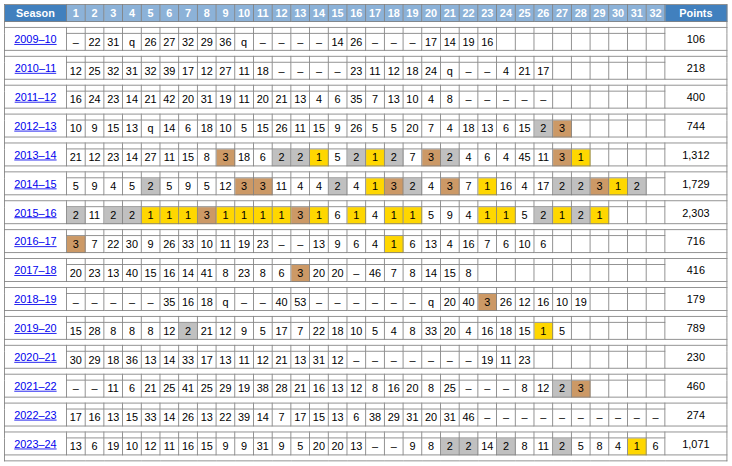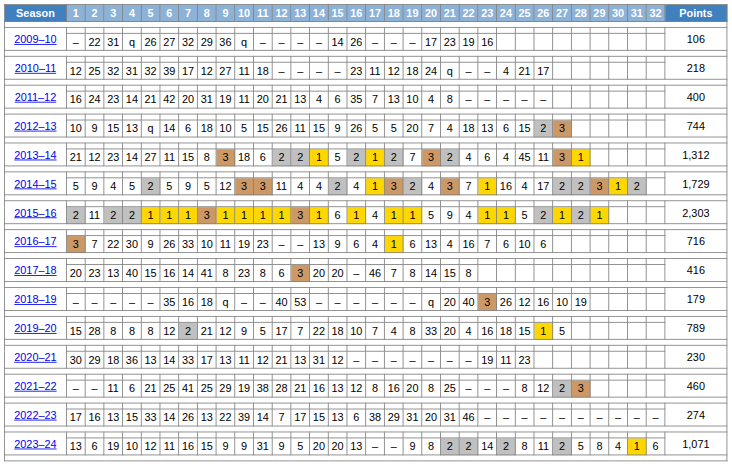 <table cellpadding="3" cellspacing="0" border="1" style="background:#fff; font-size:80%; line-height:13px; border:gray solid 1px; border-collapse:collapse;">
 <tr style="background:#ccc; text-align:center; color:white">
 <td style="background:#4180be;" width="65px"><strong>Season</strong></td>
 <td style="background:#8CB2D8;" width="15px"><strong>1</strong></td>
 <td style="background:#8CB2D8;" width="15px"><strong>2</strong></td>
 <td style="background:#8CB2D8;" width="15px"><strong>3</strong></td>
 <td style="background:#8CB2D8;" width="15px"><strong>4</strong></td>
 <td style="background:#8CB2D8;" width="15px"><strong>5</strong></td>
 <td style="background:#8CB2D8;" width="15px"><strong>6</strong></td>
 <td style="background:#8CB2D8;" width="15px"><strong>7</strong></td>
 <td style="background:#8CB2D8;" width="15px"><strong>8</strong></td>
 <td style="background:#8CB2D8;" width="15px"><strong>9</strong></td>
 <td style="background:#8CB2D8;" width="15px"><strong>10</strong></td>
 <td style="background:#8CB2D8;" width="15px"><strong>11</strong></td>
 <td style="background:#8CB2D8;" width="15px"><strong>12</strong></td>
 <td style="background:#8CB2D8;" width="15px"><strong>13</strong></td>
 <td style="background:#8CB2D8;" width="15px"><strong>14</strong></td>
 <td style="background:#8CB2D8;" width="15px"><strong>15</strong></td>
 <td style="background:#8CB2D8;" width="15px"><strong>16</strong></td>
 <td style="background:#8CB2D8;" width="15px"><strong>17</strong></td>
 <td style="background:#8CB2D8;" width="15px"><strong>18</strong></td>
 <td style="background:#8CB2D8;" width="15px"><strong>19</strong></td>
 <td style="background:#8CB2D8;" width="15px"><strong>20</strong></td>
 <td style="background:#8CB2D8;" width="15px"><strong>21</strong></td>
 <td style="background:#8CB2D8;" width="15px"><strong>22</strong></td>
 <td style="background:#8CB2D8;" width="15px"><strong>23</strong></td>
 <td style="background:#8CB2D8;" width="15px"><strong>24</strong></td>
 <td style="background:#8CB2D8;" width="15px"><strong>25</strong></td>
 <td style="background:#8CB2D8;" width="15px"><strong>26</strong></td>
 <td style="background:#8CB2D8;" width="15px"><strong>27</strong></td>
 <td style="background:#8CB2D8;" width="15px"><strong>28</strong></td>
 <td style="background:#8CB2D8;" width="15px"><strong>29</strong></td>
 <td style="background:#8CB2D8;" width="15px"><strong>30</strong></td>
 <td style="background:#8CB2D8;" width="15px"><strong>31</strong></td>
 <td style="background:#8CB2D8;" width="15px"><strong>32</strong></td>
 <td style="background:#4180be;" width="30px"><strong>Points</strong></td>
 </tr>
 <tr>
 <td colspan=34></td>
 </tr>
 <tr align=center>
 <td rowspan="2" style="width:66px;"><a href='#'>2009–10</a></td>
 <th></th>
 <th></th>
 <th></th>
 <th></th>
 <th></th>
 <th></th>
 <th></th>
 <th></th>
 <th></th>
 <th></th>
 <th></th>
 <th></th>
 <th></th>
 <th></th>
 <th></th>
 <th></th>
 <th></th>
 <th></th>
 <th></th>
 <th></th>
 <th></th>
 <th></th>
 <th></th>
 <th></th>
 <th></th>
 <th></th>
 <th></th>
 <th></th>
 <th></th>
 <th></th>
 <th></th>
 <th></th>
 <td rowspan="2" style="width:66px;">106</td>
 </tr>
 <tr align=center>
 <td>–</td>
 <td>22</td>
 <td>31</td>
 <td>q</td>
 <td>26</td>
 <td>27</td>
 <td>32</td>
 <td>29</td>
 <td>36</td>
 <td>q</td>
 <td>–</td>
 <td>–</td>
 <td>–</td>
 <td>–</td>
 <td>14</td>
 <td>26</td>
 <td>–</td>
 <td>–</td>
 <td>–</td>
 <td>17</td>
-<td>14</td>
+<td>23</td>
 <td>19</td>
 <td>16</td>
 <td></td>
 <td></td>
 <td></td>
 <td></td>
 <td></td>
 <td></td>
 <td></td>
 <td></td>
 <td></td>
 </tr>
 <tr>
 <td colspan=34></td>
 </tr>
 <tr align=center>
 <td rowspan="2" style="width:66px;"><a href='#'>2010–11</a></td>
 <th></th>
 <th></th>
 <th></th>
 <th></th>
 <th></th>
 <th></th>
 <th></th>
 <th></th>
 <th></th>
 <th></th>
 <th></th>
 <th></th>
 <th></th>
 <th></th>
 <th></th>
 <th></th>
 <th></th>
 <th></th>
 <th></th>
 <th></th>
 <th></th>
 <th></th>
 <th></th>
 <th></th>
 <th></th>
 <th></th>
 <th></th>
 <th></th>
 <th></th>
 <th></th>
 <th></th>
 <th></th>
 <td rowspan="2" style="width:66px;">218</td>
 </tr>
 <tr align=center>
 <td>12</td>
 <td>25</td>
 <td>32</td>
 <td>31</td>
 <td>32</td>
 <td>39</td>
 <td>17</td>
 <td>12</td>
 <td>27</td>
 <td>11</td>
 <td>18</td>
 <td>–</td>
 <td>–</td>
 <td>–</td>
 <td>–</td>
 <td>23</td>
 <td>11</td>
 <td>12</td>
 <td>18</td>
 <td>24</td>
 <td>q</td>
 <td>–</td>
 <td>–</td>
 <td>4</td>
 <td>21</td>
 <td>17</td>
 <td></td>
 <td></td>
 <td></td>
 <td></td>
 <td></td>
 <td></td>
 </tr>
 <tr>
 <td colspan=34></td>
 </tr>
 <tr align=center>
 <td rowspan="2" style="width:66px;"><a href='#'>2011–12</a></td>
 <th></th>
 <th></th>
 <th></th>
 <th></th>
 <th></th>
 <th></th>
 <th></th>
 <th></th>
 <th></th>
 <th></th>
 <th></th>
 <th></th>
 <th></th>
 <th></th>
 <th></th>
 <th></th>
 <th></th>
 <th></th>
 <th></th>
 <th></th>
 <th></th>
 <th></th>
 <th></th>
 <th></th>
 <th></th>
 <th></th>
 <th></th>
 <th></th>
 <th></th>
 <th></th>
 <th></th>
 <th></th>
 <td rowspan="2" style="width:66px;">400</td>
 </tr>
 <tr align=center>
 <td>16</td>
 <td>24</td>
 <td>23</td>
 <td>14</td>
 <td>21</td>
 <td>42</td>
 <td>20</td>
 <td>31</td>
 <td>19</td>
 <td>11</td>
 <td>20</td>
 <td>21</td>
 <td>13</td>
 <td>4</td>
 <td>6</td>
 <td>35</td>
 <td>7</td>
 <td>13</td>
 <td>10</td>
 <td>4</td>
 <td>8</td>
 <td>–</td>
 <td>–</td>
 <td>–</td>
 <td>–</td>
 <td>–</td>
 <td></td>
 <td></td>
 <td></td>
 <td></td>
 <td></td>
 <td></td>
 </tr>
 <tr>
 <td colspan=34></td>
 </tr>
 <tr align=center>
 <td rowspan="2" style="width:66px;"><a href='#'>2012–13</a></td>
 <th></th>
 <th></th>
 <th></th>
 <th></th>
 <th></th>
 <th></th>
 <th></th>
 <th></th>
 <th></th>
 <th></th>
 <th></th>
 <th></th>
 <th></th>
 <th></th>
 <th></th>
 <th></th>
 <th></th>
 <th></th>
 <th></th>
 <th></th>
 <th></th>
 <th></th>
 <th></th>
 <th></th>
 <th></th>
 <th></th>
 <th></th>
 <th></th>
 <th></th>
 <th></th>
 <th></th>
 <th></th>
 <td rowspan="2" style="width:66px;">744</td>
 </tr>
 <tr align=center>
 <td>10</td>
 <td>9</td>
 <td>15</td>
 <td>13</td>
 <td>q</td>
 <td>14</td>
 <td>6</td>
 <td>18</td>
 <td>10</td>
 <td>5</td>
 <td>15</td>
 <td>26</td>
 <td>11</td>
 <td>15</td>
 <td>9</td>
 <td>26</td>
 <td>5</td>
 <td>5</td>
 <td>20</td>
 <td>7</td>
 <td>4</td>
 <td>18</td>
 <td>13</td>
 <td>6</td>
 <td>15</td>
 <td style="background:silver;">2</td>
 <td style="background:#c96;">3</td>
 <td></td>
 <td></td>
 <td></td>
 <td></td>
 <td></td>
 </tr>
 <tr>
 <td colspan=34></td>
 </tr>
 <tr align=center>
 <td rowspan="2" style="width:66px;"><a href='#'>2013–14</a></td>
 <th></th>
 <th></th>
 <th></th>
 <th></th>
 <th></th>
 <th></th>
 <th></th>
 <th></th>
 <th></th>
 <th></th>
 <th></th>
 <th></th>
 <th></th>
 <th></th>
 <th></th>
 <th></th>
 <th></th>
 <th></th>
 <th></th>
 <th></th>
 <th></th>
 <th></th>
 <th></th>
 <th></th>
 <th></th>
 <th></th>
 <th></th>
 <th></th>
 <th></th>
 <th></th>
 <th></th>
 <th></th>
 <td rowspan="2" style="width:66px;">1,312</td>
 </tr>
 <tr align=center>
 <td>21</td>
 <td>12</td>
 <td>23</td>
 <td>14</td>
 <td>27</td>
 <td>11</td>
 <td>15</td>
 <td>8</td>
 <td style="background:#c96;">3</td>
 <td>18</td>
 <td>6</td>
 <td style="background:silver;">2</td>
 <td style="background:silver;">2</td>
 <td bgcolor=gold>1</td>
 <td>5</td>
 <td style="background:silver;">2</td>
 <td bgcolor=gold>1</td>
 <td style="background:silver;">2</td>
 <td>7</td>
 <td style="background:#c96;">3</td>
 <td style="background:silver;">2</td>
 <td>4</td>
 <td>6</td>
 <td>4</td>
 <td>45</td>
 <td>11</td>
 <td style="background:#c96;">3</td>
 <td bgcolor=gold>1</td>
 <td></td>
 <td></td>
 <td></td>
 <td></td>
 </tr>
 <tr>
 <td colspan=34></td>
 </tr>
 <tr align=center>
 <td rowspan="2" style="width:66px;"><a href='#'>2014–15</a></td>
 <th></th>
 <th></th>
 <th></th>
 <th></th>
 <th></th>
 <th></th>
 <th></th>
 <th></th>
 <th></th>
 <th></th>
 <th></th>
 <th></th>
 <th></th>
 <th></th>
 <th></th>
 <th></th>
 <th></th>
 <th></th>
 <th></th>
 <th></th>
 <th></th>
 <th></th>
 <th></th>
 <th></th>
 <th></th>
 <th></th>
 <th></th>
 <th></th>
 <th></th>
 <th></th>
 <th></th>
 <th></th>
 <td rowspan="2" style="width:66px;">1,729</td>
 </tr>
 <tr align=center>
 <td>5</td>
 <td>9</td>
 <td>4</td>
 <td>5</td>
 <td style="background:silver;">2</td>
 <td>5</td>
 <td>9</td>
 <td>5</td>
 <td>12</td>
 <td style="background:#c96;">3</td>
 <td style="background:#c96;">3</td>
 <td>11</td>
 <td>4</td>
 <td>4</td>
 <td style="background:silver;">2</td>
 <td>4</td>
 <td bgcolor=gold>1</td>
 <td style="background:#c96;">3</td>
 <td style="background:silver;">2</td>
 <td>4</td>
 <td style="background:#c96;">3</td>
 <td>7</td>
 <td bgcolor=gold>1</td>
 <td>16</td>
 <td>4</td>
 <td>17</td>
 <td style="background:silver;">2</td>
 <td style="background:silver;">2</td>
 <td style="background:#c96;">3</td>
 <td bgcolor=gold>1</td>
 <td style="background:silver;">2</td>
 <td></td>
 </tr>
 <tr>
 <td colspan=34></td>
 </tr>
 <tr align=center>
 <td rowspan="2" style="width:66px;"><a href='#'>2015–16</a></td>
 <th></th>
 <th></th>
 <th></th>
 <th></th>
 <th></th>
 <th></th>
 <th></th>
 <th></th>
 <th></th>
 <th></th>
 <th></th>
 <th></th>
 <th></th>
 <th></th>
 <th></th>
 <th></th>
 <th></th>
 <th></th>
 <th></th>
 <th></th>
 <th></th>
 <th></th>
 <th></th>
 <th></th>
 <th></th>
 <th></th>
 <th></th>
 <th></th>
 <th></th>
 <th></th>
 <th></th>
 <th></th>
 <td rowspan="2" style="width:66px;">2,303</td>
 </tr>
 <tr align=center>
 <td style="background:silver;">2</td>
 <td>11</td>
 <td style="background:silver;">2</td>
 <td style="background:silver;">2</td>
 <td bgcolor=gold>1</td>
 <td bgcolor=gold>1</td>
 <td bgcolor=gold>1</td>
 <td style="background:#c96;">3</td>
 <td bgcolor=gold>1</td>
 <td bgcolor=gold>1</td>
 <td bgcolor=gold>1</td>
 <td bgcolor=gold>1</td>
 <td style="background:#c96;">3</td>
 <td bgcolor=gold>1</td>
 <td>6</td>
 <td bgcolor=gold>1</td>
 <td>4</td>
 <td bgcolor=gold>1</td>
 <td bgcolor=gold>1</td>
 <td>5</td>
 <td>9</td>
 <td>4</td>
 <td bgcolor=gold>1</td>
 <td bgcolor=gold>1</td>
 <td>5</td>
 <td style="background:silver;">2</td>
 <td bgcolor=gold>1</td>
 <td style="background:silver;">2</td>
 <td bgcolor=gold>1</td>
 <td></td>
 <td></td>
 <td></td>
 </tr>
 <tr>
 <td colspan=34></td>
 </tr>
 <tr align=center>
 <td rowspan="2" style="width:66px;"><a href='#'>2016–17</a></td>
 <th></th>
 <th></th>
 <th></th>
 <th></th>
 <th></th>
 <th></th>
 <th></th>
 <th></th>
 <th></th>
 <th></th>
 <th></th>
 <th></th>
 <th></th>
 <th></th>
 <th></th>
 <th></th>
 <th></th>
 <th></th>
 <th></th>
 <th></th>
 <th></th>
 <th></th>
 <th></th>
 <th></th>
 <th></th>
 <th></th>
 <th></th>
 <th></th>
 <th></th>
 <th></th>
 <th></th>
 <th></th>
 <td rowspan="2" style="width:66px;">716</td>
 </tr>
 <tr align=center>
 <td style="background:#c96;">3</td>
 <td>7</td>
 <td>22</td>
 <td>30</td>
 <td>9</td>
 <td>26</td>
 <td>33</td>
 <td>10</td>
 <td>11</td>
 <td>19</td>
 <td>23</td>
 <td>–</td>
 <td>–</td>
 <td>13</td>
 <td>9</td>
 <td>6</td>
 <td>4</td>
 <td bgcolor=gold>1</td>
 <td>6</td>
 <td>13</td>
 <td>4</td>
 <td>16</td>
 <td>7</td>
 <td>6</td>
 <td>10</td>
 <td>6</td>
 <td></td>
 <td></td>
 <td></td>
 <td></td>
 <td></td>
 <td></td>
 </tr>
 <tr>
 <td colspan=34></td>
 </tr>
 <tr align=center>
 <td rowspan="2" style="width:66px;"><a href='#'>2017–18</a></td>
 <th></th>
 <th></th>
 <th></th>
 <th></th>
 <th></th>
 <th></th>
 <th></th>
 <th></th>
 <th></th>
 <th></th>
 <th></th>
 <th></th>
 <th></th>
 <th></th>
 <th></th>
 <th></th>
 <th></th>
 <th></th>
 <th></th>
 <th></th>
 <th></th>
 <th></th>
 <th></th>
 <th></th>
 <th></th>
 <th></th>
 <th></th>
 <th></th>
 <th></th>
 <th></th>
 <th></th>
 <th></th>
 <td rowspan="2" style="width:66px;">416</td>
 </tr>
 <tr align=center>
 <td>20</td>
 <td>23</td>
 <td>13</td>
 <td>40</td>
 <td>15</td>
 <td>16</td>
 <td>14</td>
 <td>41</td>
 <td>8</td>
 <td>23</td>
 <td>8</td>
 <td>6</td>
 <td style="background:#c96;">3</td>
 <td>20</td>
 <td>20</td>
 <td>–</td>
 <td>46</td>
 <td>7</td>
 <td>8</td>
 <td>14</td>
 <td>15</td>
 <td>8</td>
 <td></td>
 <td></td>
 <td></td>
 <td></td>
 <td></td>
 <td></td>
 <td></td>
 <td></td>
 <td></td>
 <td></td>
 </tr>
 <tr>
 <td colspan=34></td>
 </tr>
 <tr align=center>
 <td rowspan="2" style="width:66px;"><a href='#'>2018–19</a></td>
 <th></th>
 <th></th>
 <th></th>
 <th></th>
 <th></th>
 <th></th>
 <th></th>
 <th></th>
 <th></th>
 <th></th>
 <th></th>
 <th></th>
 <th></th>
 <th></th>
 <th></th>
 <th></th>
 <th></th>
 <th></th>
 <th></th>
 <th></th>
 <th></th>
 <th></th>
 <th></th>
 <th></th>
 <th></th>
 <th></th>
 <th></th>
 <th></th>
 <th></th>
 <th></th>
 <th></th>
 <th></th>
 <td rowspan="2" style="width:66px;">179</td>
 </tr>
 <tr align=center>
 <td>–</td>
 <td>–</td>
 <td>–</td>
 <td>–</td>
 <td>–</td>
 <td>35</td>
 <td>16</td>
 <td>18</td>
 <td>q</td>
 <td>–</td>
 <td>–</td>
 <td>40</td>
 <td>53</td>
 <td>–</td>
 <td>–</td>
 <td>–</td>
 <td>–</td>
 <td>–</td>
 <td>–</td>
 <td>q</td>
 <td>20</td>
 <td>40</td>
 <td style="background:#c96;">3</td>
 <td>26</td>
 <td>12</td>
 <td>16</td>
 <td>10</td>
 <td>19</td>
 <td></td>
 <td></td>
 <td></td>
 <td></td>
 </tr>
 <tr>
 <td colspan=34></td>
 </tr>
 <tr align=center>
 <td rowspan="2" style="width:66px;"><a href='#'>2019–20</a></td>
 <th></th>
 <th></th>
 <th></th>
 <th></th>
 <th></th>
 <th></th>
 <th></th>
 <th></th>
 <th></th>
 <th></th>
 <th></th>
 <th></th>
 <th></th>
 <th></th>
 <th></th>
 <th></th>
 <th></th>
 <th></th>
 <th></th>
 <th></th>
 <th></th>
 <th></th>
 <th></th>
 <th></th>
 <th></th>
 <th></th>
 <th></th>
 <th></th>
 <th></th>
 <th></th>
 <th></th>
 <th></th>
 <td rowspan="2" style="width:66px;">789</td>
 </tr>
 <tr align=center>
 <td>15</td>
 <td>28</td>
 <td>8</td>
 <td>8</td>
 <td>8</td>
 <td>12</td>
 <td style="background:silver;">2</td>
 <td>21</td>
 <td>12</td>
 <td>9</td>
 <td>5</td>
 <td>17</td>
 <td>7</td>
 <td>22</td>
 <td>18</td>
 <td>10</td>
-<td>5</td>
+<td>7</td>
 <td>4</td>
 <td>8</td>
 <td>33</td>
 <td>20</td>
 <td>4</td>
 <td>16</td>
 <td>18</td>
 <td>15</td>
 <td bgcolor=gold>1</td>
 <td>5</td>
 <td></td>
 <td></td>
 <td></td>
 <td></td>
 <td></td>
 </tr>
 <tr>
 <td colspan=34></td>
 </tr>
 <tr align=center>
 <td rowspan="2" style="width:66px;"><a href='#'>2020–21</a></td>
 <th></th>
 <th></th>
 <th></th>
 <th></th>
 <th></th>
 <th></th>
 <th></th>
 <th></th>
 <th></th>
 <th></th>
 <th></th>
 <th></th>
 <th></th>
 <th></th>
 <th></th>
 <th></th>
 <th></th>
 <th></th>
 <th></th>
 <th></th>
 <th></th>
 <th></th>
 <th></th>
 <th></th>
 <th></th>
 <th></th>
 <th></th>
 <th></th>
 <th></th>
 <th></th>
 <th></th>
 <th></th>
 <td rowspan="2" style="width:66px;">230</td>
 </tr>
 <tr align=center>
 <td>30</td>
 <td>29</td>
 <td>18</td>
 <td>36</td>
 <td>13</td>
 <td>14</td>
 <td>33</td>
 <td>17</td>
 <td>13</td>
 <td>11</td>
 <td>12</td>
 <td>21</td>
 <td>13</td>
 <td>31</td>
 <td>12</td>
 <td>–</td>
 <td>–</td>
 <td>–</td>
 <td>–</td>
 <td>–</td>
 <td>–</td>
 <td>–</td>
 <td>19</td>
 <td>11</td>
 <td>23</td>
 <td></td>
 <td></td>
 <td></td>
 <td></td>
 <td></td>
 <td></td>
 <td></td>
 </tr>
 <tr>
 <td colspan=34></td>
 </tr>
 <tr align=center>
 <td rowspan="2" style="width:66px;"><a href='#'>2021–22</a></td>
 <th></th>
 <th></th>
 <th></th>
 <th></th>
 <th></th>
 <th></th>
 <th></th>
 <th></th>
 <th></th>
 <th></th>
 <th></th>
 <th></th>
 <th></th>
 <th></th>
 <th></th>
 <th></th>
 <th></th>
 <th></th>
 <th></th>
 <th></th>
 <th></th>
 <th></th>
 <th></th>
 <th></th>
 <th></th>
 <th></th>
 <th></th>
 <th></th>
 <th></th>
 <th></th>
 <th></th>
 <th></th>
 <td rowspan="2" style="width:66px;">460</td>
 </tr>
 <tr align=center>
 <td>–</td>
 <td>–</td>
 <td>11</td>
 <td>6</td>
 <td>21</td>
 <td>25</td>
 <td>41</td>
 <td>25</td>
 <td>29</td>
 <td>19</td>
 <td>38</td>
 <td>28</td>
 <td>21</td>
 <td>16</td>
 <td>13</td>
 <td>12</td>
 <td>8</td>
 <td>16</td>
 <td>20</td>
 <td>8</td>
 <td>25</td>
 <td>–</td>
 <td>–</td>
 <td>–</td>
 <td>8</td>
 <td>12</td>
 <td style="background:silver;">2</td>
 <td style="background:#c96;">3</td>
 <td></td>
 <td></td>
 <td></td>
 <td></td>
 </tr>
 <tr>
 <td colspan=34></td>
 </tr>
 <tr align=center>
 <td rowspan="2" style="width:66px;"><a href='#'>2022–23</a></td>
 <th></th>
 <th></th>
 <th></th>
 <th></th>
 <th></th>
 <th></th>
 <th></th>
 <th></th>
 <th></th>
 <th></th>
 <th></th>
 <th></th>
 <th></th>
 <th></th>
 <th></th>
 <th></th>
 <th></th>
 <th></th>
 <th></th>
 <th></th>
 <th></th>
 <th></th>
 <th></th>
 <th></th>
 <th></th>
 <th></th>
 <th></th>
 <th></th>
 <th></th>
 <th></th>
 <th></th>
 <th></th>
 <td rowspan="2" style="width:66px;">274</td>
 </tr>
 <tr align=center>
 <td>17</td>
 <td>16</td>
 <td>13</td>
 <td>15</td>
 <td>33</td>
 <td>14</td>
 <td>26</td>
 <td>13</td>
 <td>22</td>
 <td>39</td>
 <td>14</td>
 <td>7</td>
 <td>17</td>
 <td>15</td>
 <td>13</td>
 <td>6</td>
 <td>38</td>
 <td>29</td>
 <td>31</td>
 <td>20</td>
 <td>31</td>
 <td>46</td>
 <td>–</td>
 <td>–</td>
 <td>–</td>
 <td>–</td>
 <td>–</td>
 <td>–</td>
 <td>–</td>
 <td>–</td>
 <td>–</td>
 <td>–</td>
 </tr>
 <tr>
 <td colspan=34></td>
 </tr>
 <tr align=center>
 <td rowspan="2" style="width:66px;"><a href='#'>2023–24</a></td>
 <th></th>
 <th></th>
 <th></th>
 <th></th>
 <th></th>
 <th></th>
 <th></th>
 <th></th>
 <th></th>
 <th></th>
 <th></th>
 <th></th>
 <th></th>
 <th></th>
 <th></th>
 <th></th>
 <th></th>
 <th></th>
 <th></th>
 <th></th>
 <th></th>
 <th></th>
 <th></th>
 <th></th>
 <th></th>
 <th></th>
 <th></th>
 <th></th>
 <th></th>
 <th></th>
 <th></th>
 <th></th>
 <td rowspan="2" style="width:66px;">1,071</td>
 </tr>
 <tr align=center>
 <td>13</td>
 <td>6</td>
 <td>19</td>
 <td>10</td>
 <td>12</td>
 <td>11</td>
 <td>16</td>
 <td>15</td>
 <td>9</td>
 <td>9</td>
 <td>31</td>
 <td>9</td>
 <td>5</td>
 <td>20</td>
 <td>20</td>
 <td>13</td>
 <td>–</td>
 <td>–</td>
 <td>9</td>
 <td>8</td>
 <td style="background:silver;">2</td>
 <td style="background:silver;">2</td>
 <td>14</td>
 <td style="background:silver;">2</td>
 <td>8</td>
 <td>11</td>
 <td style="background:silver;">2</td>
 <td>5</td>
 <td>8</td>
 <td>4</td>
 <td bgcolor=gold>1</td>
 <td>6</td>
 </tr>
 <tr>
 <th colspan="34"></th>
 </tr>
 </table>
